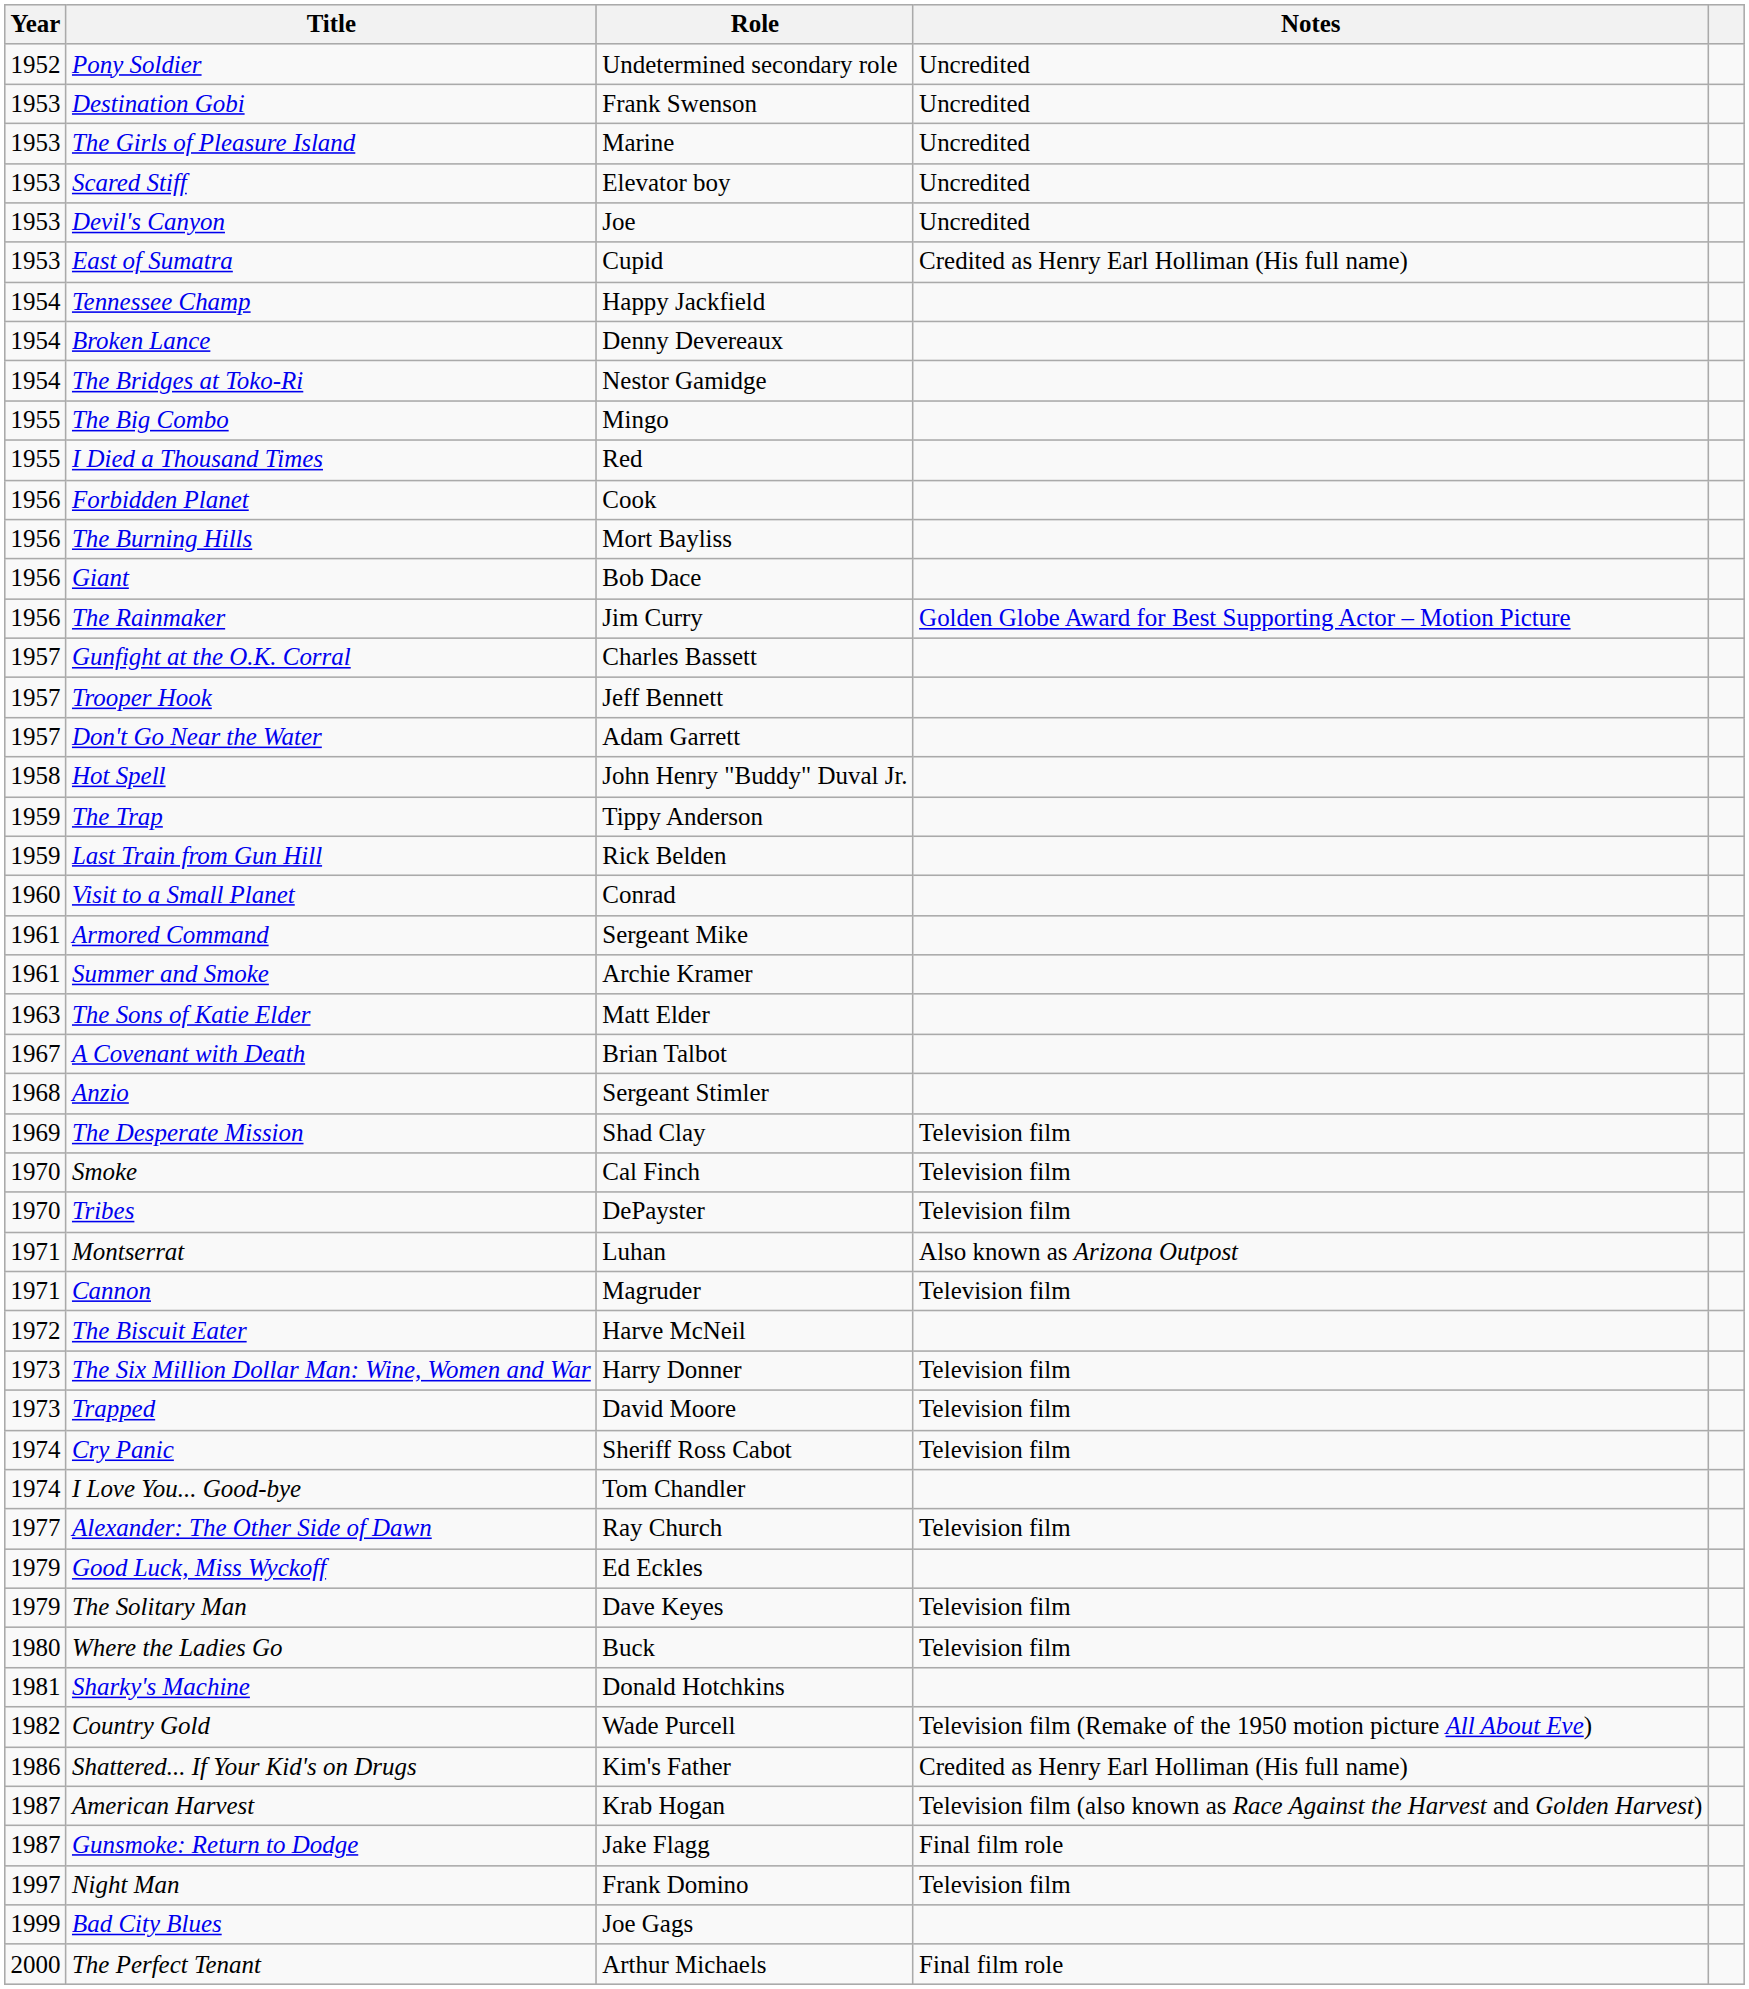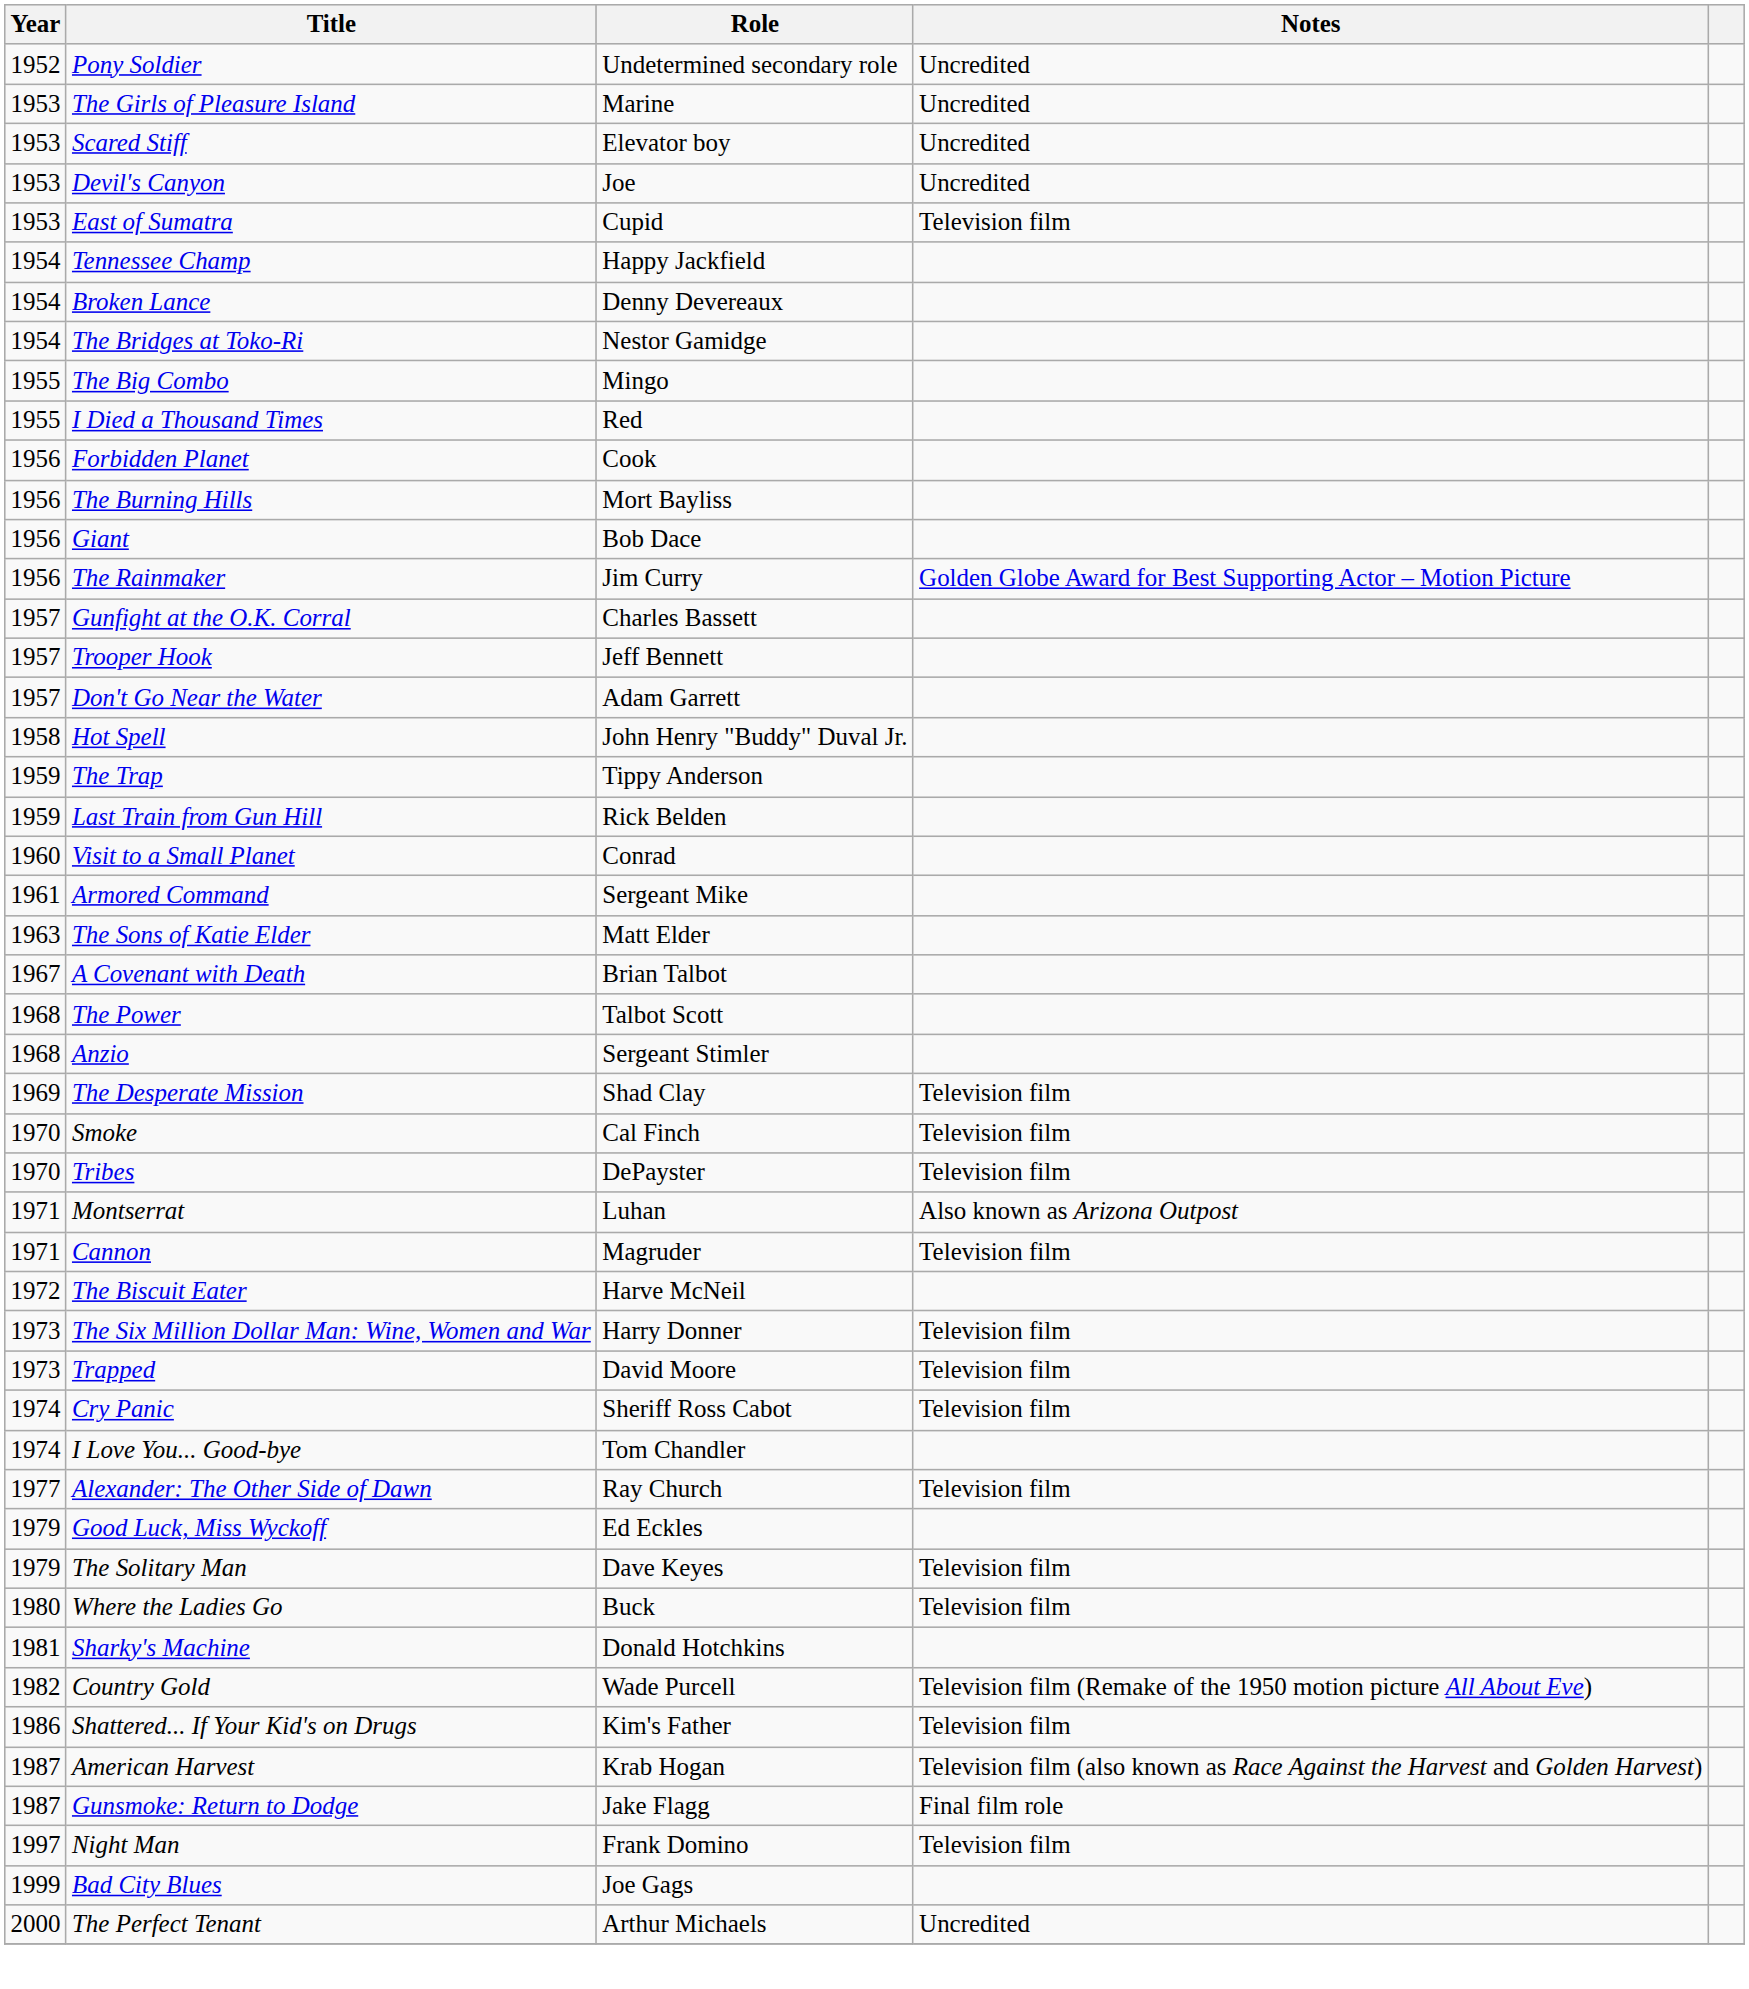 <table class="wikitable plainrowheaders sortable">
 <tr>
 <th scope="col">Year</th>
 <th scope="col">Title</th>
 <th scope="col">Role</th>
 <th scope="col">Notes</th>
 <th scope="col" style="width: 1em;"></th>
 </tr>
 <tr>
 <td>1952</td>
 <td><em><a href='#'>Pony Soldier</a></em></td>
 <td>Undetermined secondary role</td>
-<td>Uncredited</td>
-<td align=center></td>
-</tr>
-<tr>
-<td>1953</td>
-<td><em><a href='#'>Destination Gobi</a></em></td>
-<td>Frank Swenson</td>
 <td>Uncredited</td>
 <td align=center></td>
 </tr>
 <tr>
 <td>1953</td>
 <td><em><a href='#'>The Girls of Pleasure Island</a></em></td>
 <td>Marine</td>
 <td>Uncredited</td>
 <td align=center></td>
 </tr>
 <tr>
 <td>1953</td>
 <td><em><a href='#'>Scared Stiff</a></em></td>
 <td>Elevator boy</td>
 <td>Uncredited</td>
 <td align=center></td>
 </tr>
 <tr>
 <td>1953</td>
 <td><em><a href='#'>Devil's Canyon</a></em></td>
 <td>Joe</td>
 <td>Uncredited</td>
 <td align=center></td>
 </tr>
 <tr>
 <td>1953</td>
 <td><em><a href='#'>East of Sumatra</a></em></td>
 <td>Cupid</td>
-<td>Credited as Henry Earl Holliman (His full name)</td>
+<td>Television film</td>
 <td align=center></td>
 </tr>
 <tr>
 <td>1954</td>
 <td><em><a href='#'>Tennessee Champ</a></em></td>
 <td>Happy Jackfield</td>
 <td></td>
 <td align=center></td>
 </tr>
 <tr>
 <td>1954</td>
 <td><em><a href='#'>Broken Lance</a></em></td>
 <td>Denny Devereaux</td>
 <td></td>
 <td align=center></td>
 </tr>
 <tr>
 <td>1954</td>
 <td><em><a href='#'>The Bridges at Toko-Ri</a></em></td>
 <td>Nestor Gamidge</td>
 <td></td>
 <td align=center></td>
 </tr>
 <tr>
 <td>1955</td>
 <td><em><a href='#'>The Big Combo</a></em></td>
 <td>Mingo</td>
 <td></td>
 <td align=center></td>
 </tr>
 <tr>
 <td>1955</td>
 <td><em><a href='#'>I Died a Thousand Times</a></em></td>
 <td>Red</td>
 <td></td>
 <td align=center></td>
 </tr>
 <tr>
 <td>1956</td>
 <td><em><a href='#'>Forbidden Planet</a></em></td>
 <td>Cook</td>
 <td></td>
 <td align=center></td>
 </tr>
 <tr>
 <td>1956</td>
 <td><em><a href='#'>The Burning Hills</a></em></td>
 <td>Mort Bayliss</td>
 <td></td>
 <td align=center></td>
 </tr>
 <tr>
 <td>1956</td>
 <td><em><a href='#'>Giant</a></em></td>
 <td>Bob Dace</td>
 <td></td>
 <td align=center></td>
 </tr>
 <tr>
 <td>1956</td>
 <td><em><a href='#'>The Rainmaker</a></em></td>
 <td>Jim Curry</td>
 <td><a href='#'>Golden Globe Award for Best Supporting Actor – Motion Picture</a></td>
 <td align=center></td>
 </tr>
 <tr>
 <td>1957</td>
 <td><em><a href='#'>Gunfight at the O.K. Corral</a></em></td>
 <td>Charles Bassett</td>
 <td></td>
 <td align=center></td>
 </tr>
 <tr>
 <td>1957</td>
 <td><em><a href='#'>Trooper Hook</a></em></td>
 <td>Jeff Bennett</td>
 <td></td>
 <td align=center></td>
 </tr>
 <tr>
 <td>1957</td>
 <td><em><a href='#'>Don't Go Near the Water</a></em></td>
 <td>Adam Garrett</td>
 <td></td>
 <td align=center></td>
 </tr>
 <tr>
 <td>1958</td>
 <td><em><a href='#'>Hot Spell</a></em></td>
 <td>John Henry "Buddy" Duval Jr.</td>
 <td></td>
 <td align=center></td>
 </tr>
 <tr>
 <td>1959</td>
 <td><em><a href='#'>The Trap</a></em></td>
 <td>Tippy Anderson</td>
 <td></td>
 <td align=center></td>
 </tr>
 <tr>
 <td>1959</td>
 <td><em><a href='#'>Last Train from Gun Hill</a></em></td>
 <td>Rick Belden</td>
 <td></td>
 <td align=center></td>
 </tr>
 <tr>
 <td>1960</td>
 <td><em><a href='#'>Visit to a Small Planet</a></em></td>
 <td>Conrad</td>
 <td></td>
 <td align=center></td>
 </tr>
 <tr>
 <td>1961</td>
 <td><em><a href='#'>Armored Command</a></em></td>
 <td>Sergeant Mike</td>
 <td></td>
 <td align=center></td>
 </tr>
 <tr>
-<td>1961</td>
-<td><em><a href='#'>Summer and Smoke</a></em></td>
-<td>Archie Kramer</td>
-<td></td>
-<td align=center></td>
-</tr>
-<tr>
 <td>1963</td>
 <td><em><a href='#'>The Sons of Katie Elder</a></em></td>
 <td>Matt Elder</td>
 <td></td>
 <td align=center></td>
 </tr>
 <tr>
 <td>1967</td>
 <td><em><a href='#'>A Covenant with Death</a></em></td>
 <td>Brian Talbot</td>
+<td></td>
+<td align=center></td>
+</tr>
+<tr>
+<td>1968</td>
+<td><em><a href='#'>The Power</a></em></td>
+<td>Talbot Scott</td>
 <td></td>
 <td align=center></td>
 </tr>
 <tr>
 <td>1968</td>
 <td><em><a href='#'>Anzio</a></em></td>
 <td>Sergeant Stimler</td>
 <td></td>
 <td align=center></td>
 </tr>
 <tr>
 <td>1969</td>
 <td><em><a href='#'>The Desperate Mission</a></em></td>
 <td>Shad Clay</td>
 <td>Television film</td>
 <td align=center></td>
 </tr>
 <tr>
 <td>1970</td>
 <td><em>Smoke</em></td>
 <td>Cal Finch</td>
 <td>Television film</td>
 <td align=center></td>
 </tr>
 <tr>
 <td>1970</td>
 <td><em><a href='#'>Tribes</a></em></td>
 <td>DePayster</td>
 <td>Television film</td>
 <td align=center></td>
 </tr>
 <tr>
 <td>1971</td>
 <td><em>Montserrat</em></td>
 <td>Luhan</td>
 <td>Also known as <em>Arizona Outpost</em></td>
 <td align=center></td>
 </tr>
 <tr>
 <td>1971</td>
 <td><em><a href='#'>Cannon</a></em></td>
 <td>Magruder</td>
 <td>Television film</td>
 <td align=center></td>
 </tr>
 <tr>
 <td>1972</td>
 <td><em><a href='#'>The Biscuit Eater</a></em></td>
 <td>Harve McNeil</td>
 <td></td>
 <td align=center></td>
 </tr>
 <tr>
 <td>1973</td>
 <td><em><a href='#'>The Six Million Dollar Man: Wine, Women and War</a></em></td>
 <td>Harry Donner</td>
 <td>Television film</td>
 <td align=center></td>
 </tr>
 <tr>
 <td>1973</td>
 <td><em><a href='#'>Trapped</a></em></td>
 <td>David Moore</td>
 <td>Television film</td>
 <td align=center></td>
 </tr>
 <tr>
 <td>1974</td>
 <td><em><a href='#'>Cry Panic</a></em></td>
 <td>Sheriff Ross Cabot</td>
 <td>Television film</td>
 <td align=center></td>
 </tr>
 <tr>
 <td>1974</td>
 <td><em>I Love You... Good-bye</em></td>
 <td>Tom Chandler</td>
 <td></td>
 <td align=center></td>
 </tr>
 <tr>
 <td>1977</td>
 <td><em><a href='#'>Alexander: The Other Side of Dawn</a></em></td>
 <td>Ray Church</td>
 <td>Television film</td>
 <td align=center></td>
 </tr>
 <tr>
 <td>1979</td>
 <td><em><a href='#'>Good Luck, Miss Wyckoff</a></em></td>
 <td>Ed Eckles</td>
 <td></td>
 <td align=center></td>
 </tr>
 <tr>
 <td>1979</td>
 <td><em>The Solitary Man</em></td>
 <td>Dave Keyes</td>
 <td>Television film</td>
 <td align=center></td>
 </tr>
 <tr>
 <td>1980</td>
 <td><em>Where the Ladies Go</em></td>
 <td>Buck</td>
 <td>Television film</td>
 <td align=center></td>
 </tr>
 <tr>
 <td>1981</td>
 <td><em><a href='#'>Sharky's Machine</a></em></td>
 <td>Donald Hotchkins</td>
 <td></td>
 <td align=center></td>
 </tr>
 <tr>
 <td>1982</td>
 <td><em>Country Gold</em></td>
 <td>Wade Purcell</td>
 <td>Television film (Remake of the 1950 motion picture <em><a href='#'>All About Eve</a></em>)</td>
 <td align=center></td>
 </tr>
 <tr>
 <td>1986</td>
 <td><em>Shattered... If Your Kid's on Drugs</em></td>
 <td>Kim's Father</td>
-<td>Credited as Henry Earl Holliman (His full name)</td>
+<td>Television film</td>
 <td align=center></td>
 </tr>
 <tr>
 <td>1987</td>
 <td><em>American Harvest</em></td>
 <td>Krab Hogan</td>
 <td>Television film (also known as <em>Race Against the Harvest</em> and <em>Golden Harvest</em>)</td>
 <td align=center></td>
 </tr>
 <tr>
 <td>1987</td>
 <td><em><a href='#'>Gunsmoke: Return to Dodge</a></em></td>
 <td>Jake Flagg</td>
 <td>Final film role</td>
 <td align=center></td>
 </tr>
 <tr>
 <td>1997</td>
 <td><em>Night Man</em></td>
 <td>Frank Domino</td>
 <td>Television film</td>
 <td align=center></td>
 </tr>
 <tr>
 <td>1999</td>
 <td><em><a href='#'>Bad City Blues</a></em></td>
 <td>Joe Gags</td>
 <td></td>
 <td align=center></td>
 </tr>
 <tr>
 <td>2000</td>
 <td><em>The Perfect Tenant</em></td>
 <td>Arthur Michaels</td>
-<td>Final film role</td>
+<td>Uncredited</td>
 <td align=center></td>
 </tr>
 <tr>
 </tr>
 </table>
